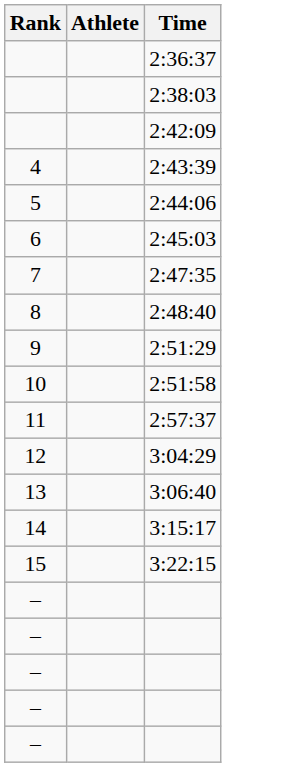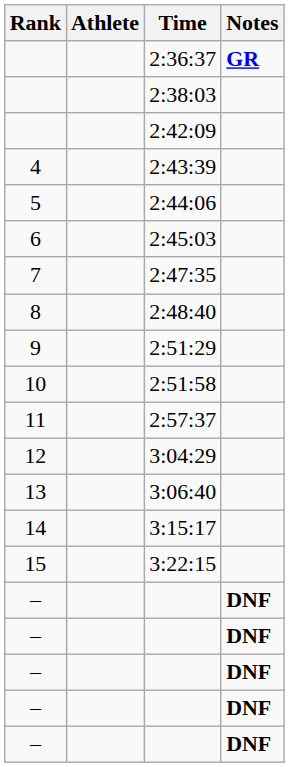 <table class="wikitable" style="font-size:95%" style="width:35em;">
 <tr>
 <th>Rank</th>
 <th>Athlete</th>
 <th>Time</th>
+<th>Notes</th>
 </tr>
 <tr>
 <td align=center></td>
 <td></td>
 <td>2:36:37</td>
+<td><strong><a href='#'>GR</a></strong></td>
 </tr>
 <tr>
 <td align=center></td>
 <td></td>
 <td>2:38:03</td>
+<td></td>
 </tr>
 <tr>
 <td align=center></td>
 <td></td>
 <td>2:42:09</td>
+<td></td>
 </tr>
 <tr>
 <td align=center>4</td>
 <td></td>
 <td>2:43:39</td>
+<td></td>
 </tr>
 <tr>
 <td align=center>5</td>
 <td></td>
 <td>2:44:06</td>
+<td></td>
 </tr>
 <tr>
 <td align=center>6</td>
 <td></td>
 <td>2:45:03</td>
+<td></td>
 </tr>
 <tr>
 <td align=center>7</td>
 <td></td>
 <td>2:47:35</td>
+<td></td>
 </tr>
 <tr>
 <td align=center>8</td>
 <td></td>
 <td>2:48:40</td>
+<td></td>
 </tr>
 <tr>
 <td align=center>9</td>
 <td></td>
 <td>2:51:29</td>
+<td></td>
 </tr>
 <tr>
 <td align=center>10</td>
 <td></td>
 <td>2:51:58</td>
+<td></td>
 </tr>
 <tr>
 <td align=center>11</td>
 <td></td>
 <td>2:57:37</td>
+<td></td>
 </tr>
 <tr>
 <td align=center>12</td>
 <td></td>
 <td>3:04:29</td>
+<td></td>
 </tr>
 <tr>
 <td align=center>13</td>
 <td></td>
 <td>3:06:40</td>
+<td></td>
 </tr>
 <tr>
 <td align=center>14</td>
 <td></td>
 <td>3:15:17</td>
+<td></td>
 </tr>
 <tr>
 <td align=center>15</td>
 <td></td>
 <td>3:22:15</td>
-</tr>
-<tr>
-<td align=center>–</td>
-<td></td>
 <td></td>
 </tr>
 <tr>
 <td align=center>–</td>
 <td></td>
 <td></td>
+<td><strong>DNF</strong></td>
 </tr>
 <tr>
 <td align=center>–</td>
 <td></td>
 <td></td>
+<td><strong>DNF</strong></td>
 </tr>
 <tr>
 <td align=center>–</td>
 <td></td>
 <td></td>
+<td><strong>DNF</strong></td>
 </tr>
 <tr>
 <td align=center>–</td>
 <td></td>
 <td></td>
+<td><strong>DNF</strong></td>
+</tr>
+<tr>
+<td align=center>–</td>
+<td></td>
+<td></td>
+<td><strong>DNF</strong></td>
 </tr>
 </table>
